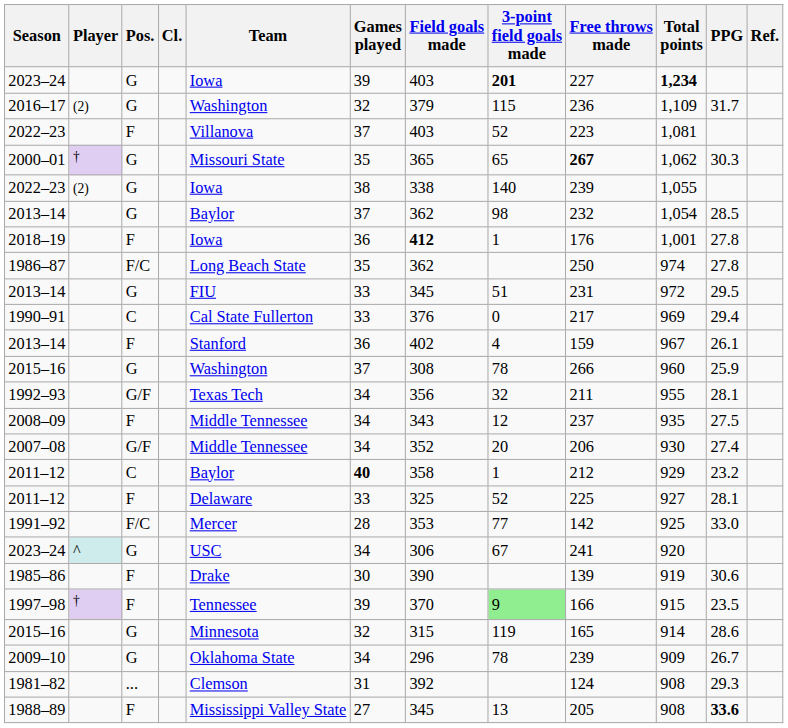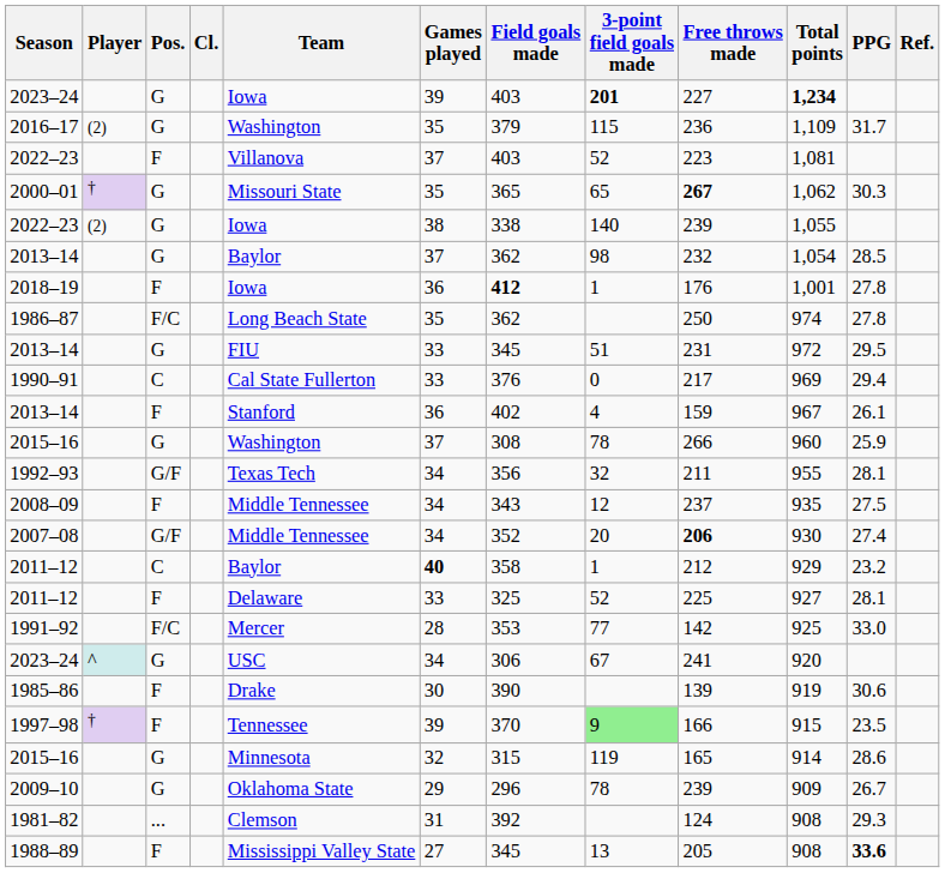 <table class="wikitable sortable">
 <tr>
 <th>Season</th>
 <th>Player</th>
 <th>Pos.</th>
 <th>Cl.</th>
 <th>Team</th>
 <th>Games<br>played</th>
 <th><a href='#'>Field goals</a><br>made</th>
 <th data-sort-type="number"><a href='#'>3-point<br>field goals</a><br>made</th>
 <th><a href='#'>Free throws</a><br>made</th>
 <th>Total<br>points</th>
 <th>PPG</th>
 <th class="unsortable">Ref.</th>
 </tr>
 <tr>
 <td>2023–24</td>
 <td></td>
 <td>G</td>
 <td></td>
 <td><a href='#'>Iowa</a></td>
 <td>39</td>
 <td>403</td>
 <td><strong>201</strong></td>
 <td>227</td>
 <td><strong>1,234</strong></td>
 <td></td>
 <td></td>
 </tr>
 <tr>
 <td>2016–17</td>
 <td> <small>(2)</small></td>
 <td>G</td>
 <td></td>
 <td><a href='#'>Washington</a></td>
-<td>32</td>
+<td>35</td>
 <td>379</td>
 <td>115</td>
 <td>236</td>
 <td>1,109</td>
 <td>31.7</td>
 <td></td>
 </tr>
 <tr>
 <td>2022–23</td>
 <td></td>
 <td>F</td>
 <td></td>
 <td><a href='#'>Villanova</a></td>
 <td>37</td>
 <td>403</td>
 <td>52</td>
 <td>223</td>
 <td>1,081</td>
 <td></td>
 <td></td>
 </tr>
 <tr>
 <td>2000–01</td>
 <td style="background:#E0CEF2"><sup>†</sup></td>
 <td>G</td>
 <td></td>
 <td><a href='#'>Missouri State</a></td>
 <td>35</td>
 <td>365</td>
 <td>65</td>
 <td><strong>267</strong></td>
 <td>1,062</td>
 <td>30.3</td>
 <td></td>
 </tr>
 <tr>
 <td>2022–23</td>
 <td> <small>(2)</small></td>
 <td>G</td>
 <td></td>
 <td><a href='#'>Iowa</a></td>
 <td>38</td>
 <td>338</td>
 <td>140</td>
 <td>239</td>
 <td>1,055</td>
 <td></td>
 <td></td>
 </tr>
 <tr>
 <td>2013–14</td>
 <td></td>
 <td>G</td>
 <td></td>
 <td><a href='#'>Baylor</a></td>
 <td>37</td>
 <td>362</td>
 <td>98</td>
 <td>232</td>
 <td>1,054</td>
 <td>28.5</td>
 </tr>
 <tr>
 <td>2018–19</td>
 <td></td>
 <td>F</td>
 <td></td>
 <td><a href='#'>Iowa</a></td>
 <td>36</td>
 <td><strong>412</strong></td>
 <td>1</td>
 <td>176</td>
 <td>1,001</td>
 <td>27.8</td>
 <td></td>
 </tr>
 <tr>
 <td>1986–87</td>
 <td></td>
 <td>F/C</td>
 <td></td>
 <td><a href='#'>Long Beach State</a></td>
 <td>35</td>
 <td>362</td>
 <td></td>
 <td>250</td>
 <td>974</td>
 <td>27.8</td>
 <td></td>
 </tr>
 <tr>
 <td>2013–14</td>
 <td></td>
 <td>G</td>
 <td></td>
 <td><a href='#'>FIU</a></td>
 <td>33</td>
 <td>345</td>
 <td>51</td>
 <td>231</td>
 <td>972</td>
 <td>29.5</td>
 <td></td>
 </tr>
 <tr>
 <td>1990–91</td>
 <td></td>
 <td>C</td>
 <td></td>
 <td><a href='#'>Cal State Fullerton</a></td>
 <td>33</td>
 <td>376</td>
 <td>0</td>
 <td>217</td>
 <td>969</td>
 <td>29.4</td>
 <td></td>
 </tr>
 <tr>
 <td>2013–14</td>
 <td></td>
 <td>F</td>
 <td></td>
 <td><a href='#'>Stanford</a></td>
 <td>36</td>
 <td>402</td>
 <td>4</td>
 <td>159</td>
 <td>967</td>
 <td>26.1</td>
 <td></td>
 </tr>
 <tr>
 <td>2015–16</td>
 <td></td>
 <td>G</td>
 <td></td>
 <td><a href='#'>Washington</a></td>
 <td>37</td>
 <td>308</td>
 <td>78</td>
 <td>266</td>
 <td>960</td>
 <td>25.9</td>
 <td></td>
 </tr>
 <tr>
 <td>1992–93</td>
 <td></td>
 <td>G/F</td>
 <td></td>
 <td><a href='#'>Texas Tech</a></td>
 <td>34</td>
 <td>356</td>
 <td>32</td>
 <td>211</td>
 <td>955</td>
 <td>28.1</td>
 <td></td>
 </tr>
 <tr>
 <td>2008–09</td>
 <td></td>
 <td>F</td>
 <td></td>
 <td><a href='#'>Middle Tennessee</a></td>
 <td>34</td>
 <td>343</td>
 <td>12</td>
 <td>237</td>
 <td>935</td>
 <td>27.5</td>
 <td></td>
 </tr>
 <tr>
 <td>2007–08</td>
 <td></td>
 <td>G/F</td>
 <td></td>
 <td><a href='#'>Middle Tennessee</a></td>
 <td>34</td>
 <td>352</td>
 <td>20</td>
-<td>206</td>
+<td><strong>206</strong></td>
 <td>930</td>
 <td>27.4</td>
 <td></td>
 </tr>
 <tr>
 <td>2011–12</td>
 <td></td>
 <td>C</td>
 <td></td>
 <td><a href='#'>Baylor</a></td>
 <td><strong>40</strong></td>
 <td>358</td>
 <td>1</td>
 <td>212</td>
 <td>929</td>
 <td>23.2</td>
 <td></td>
 </tr>
 <tr>
 <td>2011–12</td>
 <td></td>
 <td>F</td>
 <td></td>
 <td><a href='#'>Delaware</a></td>
 <td>33</td>
 <td>325</td>
 <td>52</td>
 <td>225</td>
 <td>927</td>
 <td>28.1</td>
 <td></td>
 </tr>
 <tr>
 <td>1991–92</td>
 <td></td>
 <td>F/C</td>
 <td></td>
 <td><a href='#'>Mercer</a></td>
 <td>28</td>
 <td>353</td>
 <td>77</td>
 <td>142</td>
 <td>925</td>
 <td>33.0</td>
 <td></td>
 </tr>
 <tr>
 <td>2023–24</td>
 <td bgcolor=#cfecec>^</td>
 <td>G</td>
 <td></td>
 <td><a href='#'>USC</a></td>
 <td>34</td>
 <td>306</td>
 <td>67</td>
 <td>241</td>
 <td>920</td>
 <td></td>
 <td></td>
 </tr>
 <tr>
 <td>1985–86</td>
 <td></td>
 <td>F</td>
 <td></td>
 <td><a href='#'>Drake</a></td>
 <td>30</td>
 <td>390</td>
 <td></td>
 <td>139</td>
 <td>919</td>
 <td>30.6</td>
 <td></td>
 </tr>
 <tr>
 <td>1997–98</td>
 <td style="background:#E0CEF2"><sup>†</sup></td>
 <td>F</td>
 <td></td>
 <td><a href='#'>Tennessee</a></td>
 <td>39</td>
 <td>370</td>
 <td style="background: lightgreen;">9</td>
 <td>166</td>
 <td>915</td>
 <td>23.5</td>
 <td></td>
 </tr>
 <tr>
 <td>2015–16</td>
 <td></td>
 <td>G</td>
 <td></td>
 <td><a href='#'>Minnesota</a></td>
 <td>32</td>
 <td>315</td>
 <td>119</td>
 <td>165</td>
 <td>914</td>
 <td>28.6</td>
 <td></td>
 </tr>
 <tr>
 <td>2009–10</td>
 <td></td>
 <td>G</td>
 <td></td>
 <td><a href='#'>Oklahoma State</a></td>
-<td>34</td>
+<td>29</td>
 <td>296</td>
 <td>78</td>
 <td>239</td>
 <td>909</td>
 <td>26.7</td>
 <td></td>
 </tr>
 <tr>
 <td>1981–82</td>
 <td></td>
 <td>...</td>
 <td></td>
 <td><a href='#'>Clemson</a></td>
 <td>31</td>
 <td>392</td>
 <td></td>
 <td>124</td>
 <td>908</td>
 <td>29.3</td>
 <td></td>
 </tr>
 <tr>
 <td>1988–89</td>
 <td></td>
 <td>F</td>
 <td></td>
 <td><a href='#'>Mississippi Valley State</a></td>
 <td>27</td>
 <td>345</td>
 <td>13</td>
 <td>205</td>
 <td>908</td>
 <td><strong>33.6</strong></td>
 <td></td>
 </tr>
 </table>
